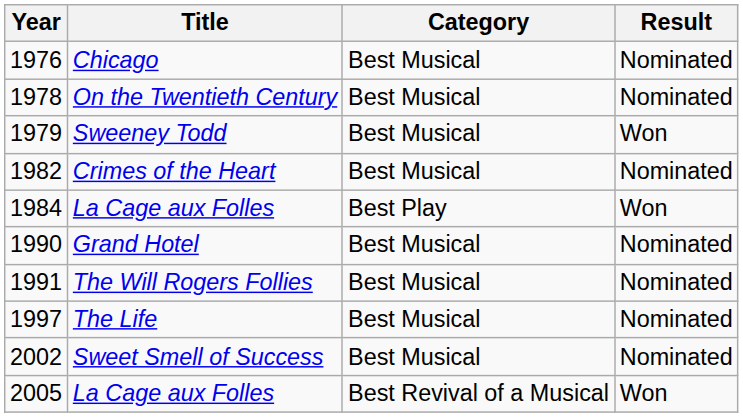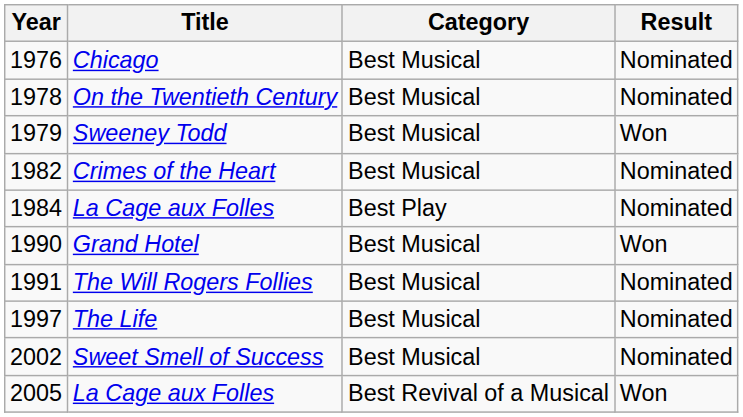 <table class="wikitable sortable">
 <tr>
 <th>Year</th>
 <th>Title</th>
 <th>Category</th>
 <th>Result</th>
 </tr>
 <tr>
 <td>1976</td>
 <td><em><a href='#'>Chicago</a></em></td>
 <td>Best Musical</td>
 <td>Nominated</td>
 </tr>
 <tr>
 <td>1978</td>
 <td><em><a href='#'>On the Twentieth Century</a></em></td>
 <td>Best Musical</td>
 <td>Nominated</td>
 </tr>
 <tr>
 <td>1979</td>
 <td><em><a href='#'>Sweeney Todd</a></em></td>
 <td>Best Musical</td>
 <td>Won</td>
 </tr>
 <tr>
 <td>1982</td>
 <td><em><a href='#'>Crimes of the Heart</a></em></td>
 <td>Best Musical</td>
 <td>Nominated</td>
 </tr>
 <tr>
 <td>1984</td>
 <td><em><a href='#'>La Cage aux Folles</a></em></td>
 <td>Best Play</td>
-<td>Won</td>
+<td>Nominated</td>
 </tr>
 <tr>
 <td>1990</td>
 <td><em><a href='#'>Grand Hotel</a></em></td>
 <td>Best Musical</td>
-<td>Nominated</td>
+<td>Won</td>
 </tr>
 <tr>
 <td>1991</td>
 <td><em><a href='#'>The Will Rogers Follies</a></em></td>
 <td>Best Musical</td>
 <td>Nominated</td>
 </tr>
 <tr>
 <td>1997</td>
 <td><em><a href='#'>The Life</a></em></td>
 <td>Best Musical</td>
 <td>Nominated</td>
 </tr>
 <tr>
 <td>2002</td>
 <td><em><a href='#'>Sweet Smell of Success</a></em></td>
 <td>Best Musical</td>
 <td>Nominated</td>
 </tr>
 <tr>
 <td>2005</td>
 <td><em><a href='#'>La Cage aux Folles</a></em></td>
 <td>Best Revival of a Musical</td>
 <td>Won</td>
 </tr>
 </table>
